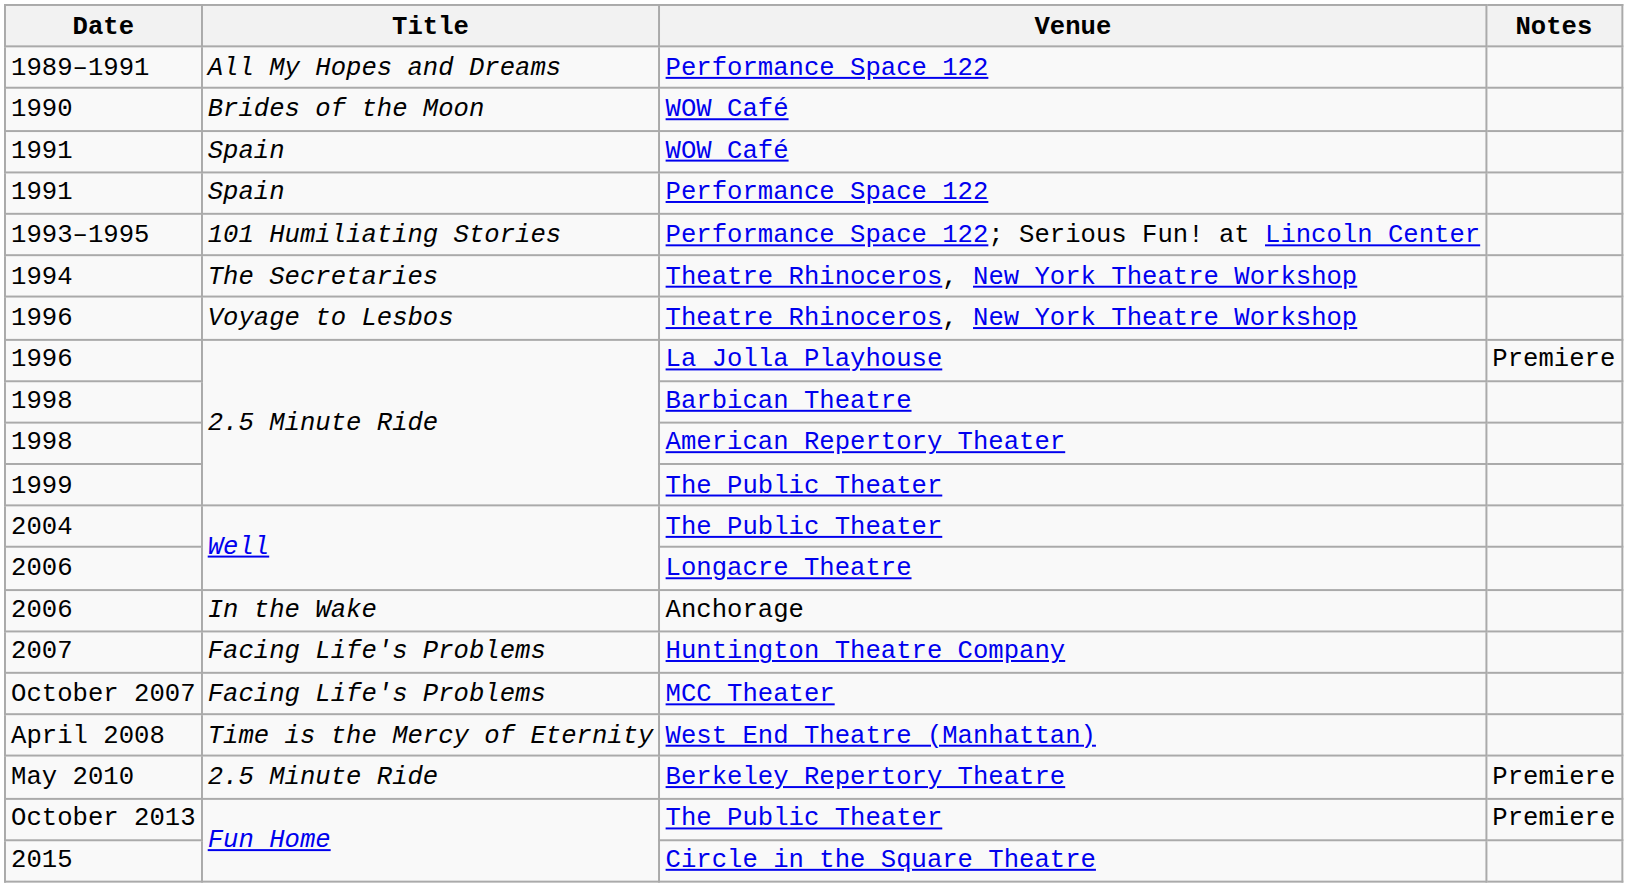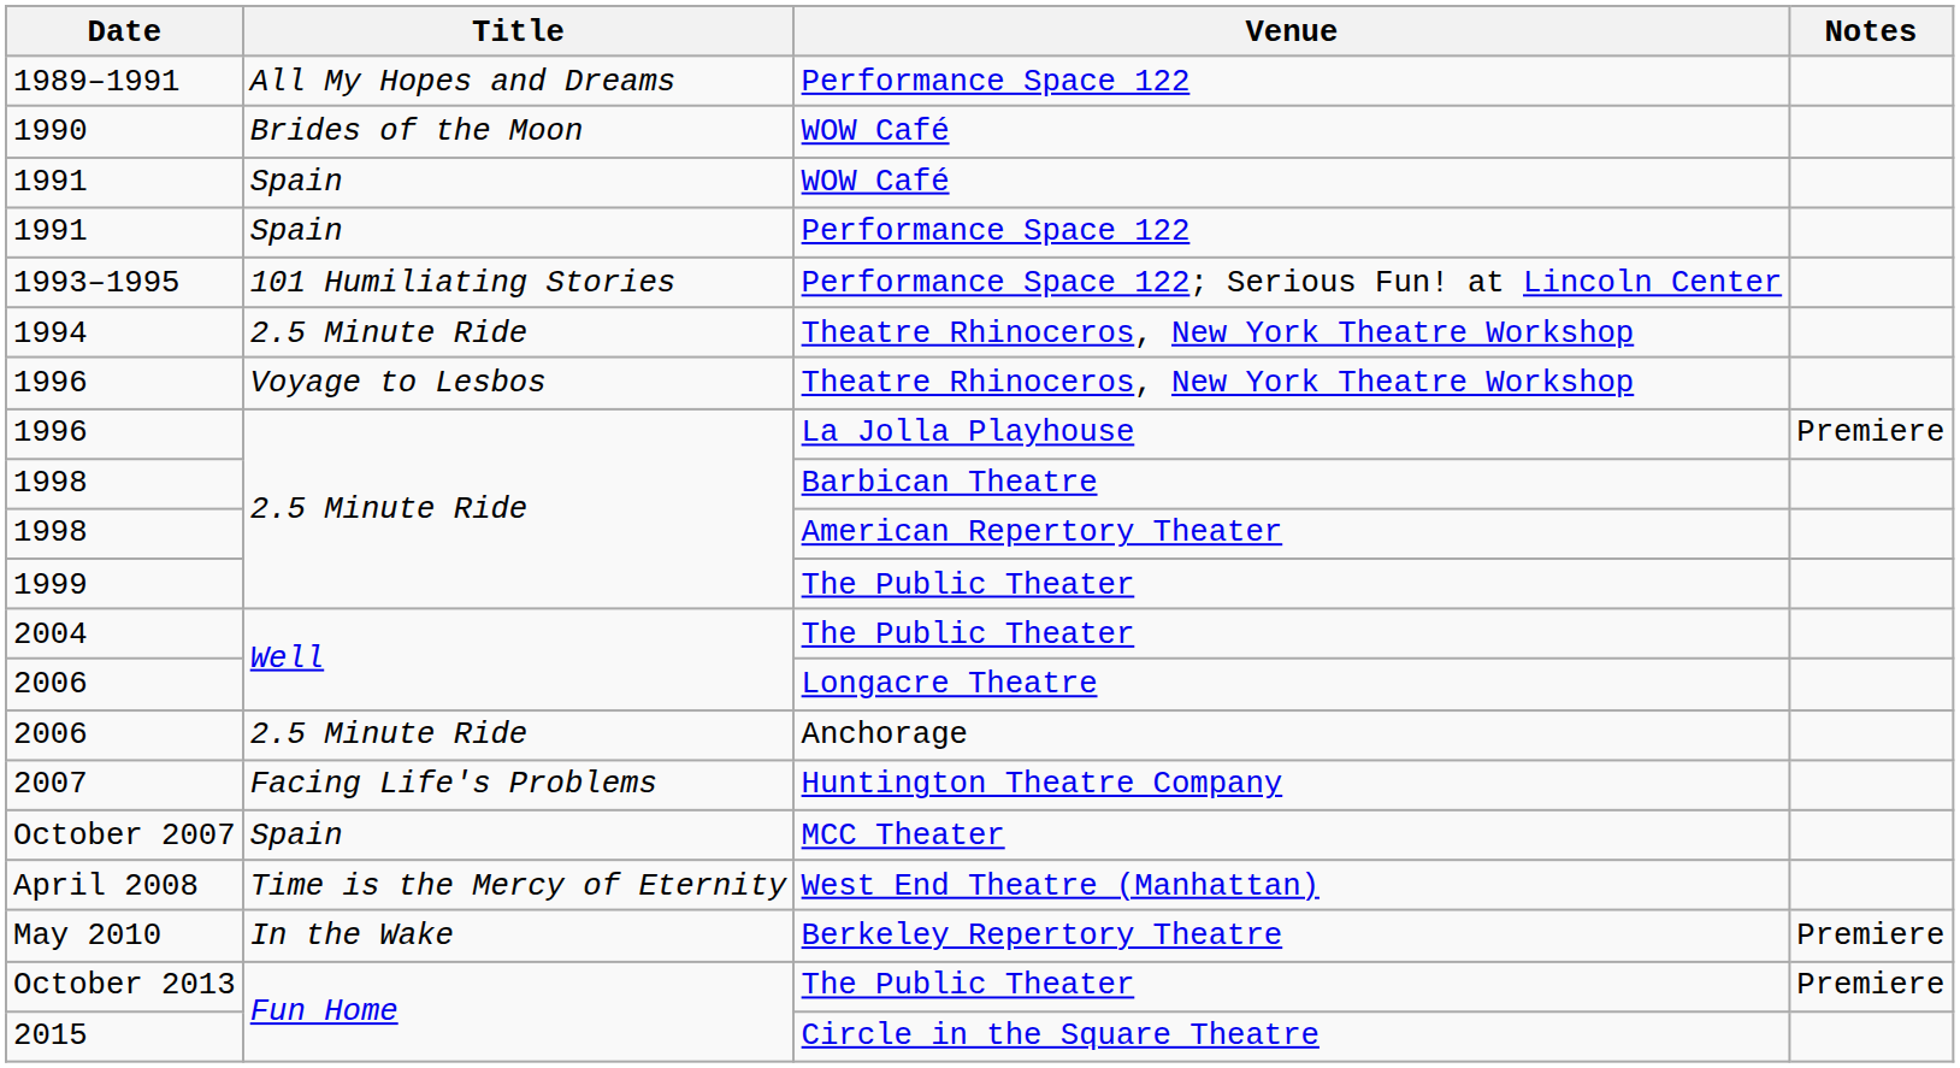 <table class="wikitable sortable">
 <tr>
 <th>Date</th>
 <th>Title</th>
 <th>Venue</th>
 <th>Notes</th>
 </tr>
 <tr>
 <td>1989–1991</td>
 <td><em>All My Hopes and Dreams</em></td>
 <td><a href='#'>Performance Space 122</a></td>
 <td></td>
 </tr>
 <tr>
 <td>1990</td>
 <td><em>Brides of the Moon</em></td>
 <td><a href='#'>WOW Café</a></td>
 <td></td>
 </tr>
 <tr>
 <td>1991</td>
 <td><em>Spain</em></td>
 <td><a href='#'>WOW Café</a></td>
 <td></td>
 </tr>
 <tr>
 <td>1991</td>
 <td><em>Spain</em></td>
 <td><a href='#'>Performance Space 122</a></td>
 <td></td>
 </tr>
 <tr>
 <td>1993–1995</td>
 <td><em>101 Humiliating Stories</em></td>
 <td><a href='#'>Performance Space 122</a>; Serious Fun! at <a href='#'>Lincoln Center</a></td>
 <td></td>
 </tr>
 <tr>
 <td>1994</td>
-<td><em>The Secretaries</em></td>
+<td><em>2.5 Minute Ride</em></td>
 <td><a href='#'>Theatre Rhinoceros</a>, <a href='#'>New York Theatre Workshop</a></td>
 <td></td>
 </tr>
 <tr>
 <td>1996</td>
 <td><em>Voyage to Lesbos</em></td>
 <td><a href='#'>Theatre Rhinoceros</a>, <a href='#'>New York Theatre Workshop</a></td>
 <td></td>
 </tr>
 <tr>
 <td>1996</td>
 <td rowspan=4><em>2.5 Minute Ride</em></td>
 <td><a href='#'>La Jolla Playhouse</a></td>
 <td>Premiere</td>
 </tr>
 <tr>
 <td>1998</td>
 <td><a href='#'>Barbican Theatre</a></td>
 <td></td>
 </tr>
 <tr>
 <td>1998</td>
 <td><a href='#'>American Repertory Theater</a></td>
 <td></td>
 </tr>
 <tr>
 <td>1999</td>
 <td><a href='#'>The Public Theater</a></td>
 <td></td>
 </tr>
 <tr>
 <td>2004</td>
 <td rowspan=2><em><a href='#'>Well</a></em></td>
 <td><a href='#'>The Public Theater</a></td>
 <td></td>
 </tr>
 <tr>
 <td>2006</td>
 <td><a href='#'>Longacre Theatre</a></td>
 <td></td>
 </tr>
 <tr>
 <td>2006</td>
-<td><em>In the Wake</em></td>
+<td><em>2.5 Minute Ride</em></td>
 <td>Anchorage</td>
 <td></td>
 </tr>
 <tr>
 <td>2007</td>
 <td><em>Facing Life's Problems</em></td>
 <td><a href='#'>Huntington Theatre Company</a></td>
 <td></td>
 </tr>
 <tr>
 <td>October 2007</td>
-<td><em>Facing Life's Problems</em></td>
+<td><em>Spain</em></td>
 <td><a href='#'>MCC Theater</a></td>
 <td></td>
 </tr>
 <tr>
 <td>April 2008</td>
 <td><em>Time is the Mercy of Eternity</em></td>
 <td><a href='#'>West End Theatre (Manhattan)</a></td>
 <td></td>
 </tr>
 <tr>
 <td>May 2010</td>
-<td><em>2.5 Minute Ride</em></td>
+<td><em>In the Wake</em></td>
 <td><a href='#'>Berkeley Repertory Theatre</a></td>
 <td>Premiere</td>
 </tr>
 <tr>
 <td>October 2013</td>
 <td rowspan=2><em><a href='#'>Fun Home</a></em></td>
 <td><a href='#'>The Public Theater</a></td>
 <td>Premiere</td>
 </tr>
 <tr>
 <td>2015</td>
 <td><a href='#'>Circle in the Square Theatre</a></td>
 <td></td>
 </tr>
 </table>
